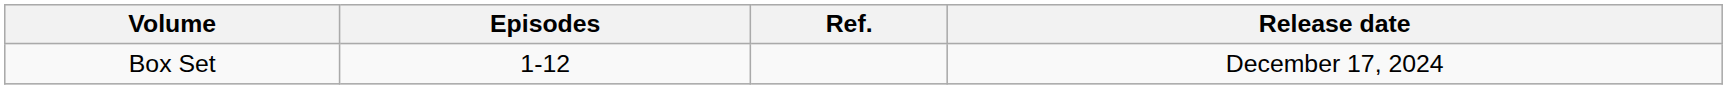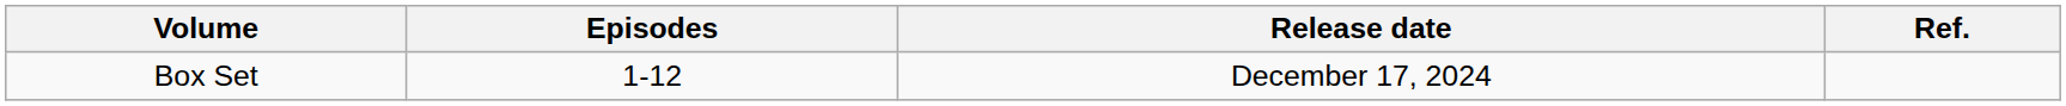 <table class="wikitable" style="text-align: center; width: 70%;">
 <tr>
 <th>Volume</th>
 <th>Episodes</th>
+<th>Release date</th>
 <th>Ref.</th>
-<th>Release date</th>
 </tr>
 <tr>
 <td>Box Set</td>
 <td>1-12</td>
+<td>December 17, 2024</td>
 <td></td>
-<td>December 17, 2024</td>
 </tr>
 </table>
